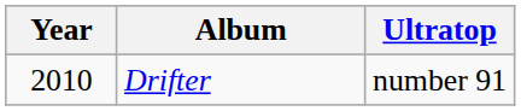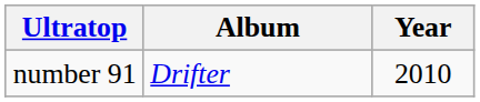 <table class="wikitable">
 <tr>
+<th width="70"><a href='#'>Ultratop</a></th>
+<th style="width:120px;">Album</th>
 <th width="50">Year</th>
-<th style="width:120px;">Album</th>
-<th width="70"><a href='#'>Ultratop</a></th>
 </tr>
 <tr>
+<td style="text-align:center;">number 91</td>
+<td><em><a href='#'>Drifter</a></em></td>
 <td style="text-align:center;">2010</td>
-<td><em><a href='#'>Drifter</a></em></td>
-<td style="text-align:center;">number 91</td>
 </tr>
 </table>
